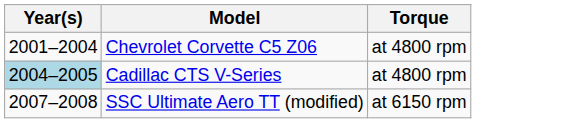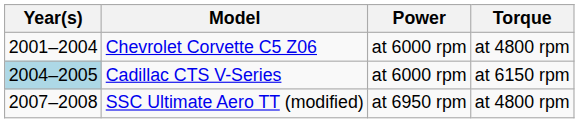 <table class="wikitable">
 <tr>
 <th scope="col">Year(s)</th>
 <th scope="col">Model</th>
+<th scope="col">Power</th>
 <th scope="col">Torque</th>
 </tr>
 <tr>
 <td>2001–2004</td>
 <td><a href='#'>Chevrolet Corvette C5 Z06</a></td>
+<td> at 6000 rpm</td>
 <td> at 4800 rpm</td>
 </tr>
 <tr>
 <td style="background: lightblue;">2004–2005</td>
 <td><a href='#'>Cadillac CTS V-Series</a></td>
-<td> at 4800 rpm</td>
+<td> at 6000 rpm</td>
+<td> at 6150 rpm</td>
 </tr>
 <tr>
 <td>2007–2008</td>
 <td><a href='#'>SSC Ultimate Aero TT</a> (modified)</td>
-<td> at 6150 rpm</td>
+<td> at 6950 rpm</td>
+<td> at 4800 rpm</td>
 </tr>
 </table>
